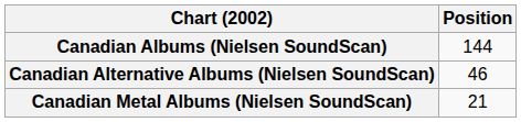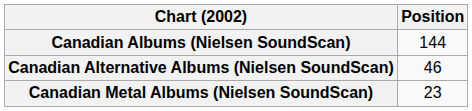 <table class="wikitable plainrowheaders" style="text-align:center">
 <tr>
 <th scope="col">Chart (2002)</th>
 <th scope="col">Position</th>
 </tr>
 <tr>
 <th scope="row">Canadian Albums (Nielsen SoundScan)</th>
 <td>144</td>
 </tr>
 <tr>
 <th scope="row">Canadian Alternative Albums (Nielsen SoundScan)</th>
 <td>46</td>
 </tr>
 <tr>
 <th scope="row">Canadian Metal Albums (Nielsen SoundScan)</th>
-<td>21</td>
+<td>23</td>
 </tr>
 </table>
